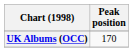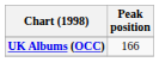 <table class="wikitable sortable plainrowheaders" style="text-align:center">
 <tr>
 <th scope="col">Chart (1998)</th>
 <th scope="col">Peak<br>position</th>
 </tr>
 <tr>
 </tr>
 <tr>
 <th scope="row"><a href='#'>UK Albums</a> (<a href='#'>OCC</a>)</th>
-<td>170</td>
+<td>166</td>
 </tr>
 <tr>
 </tr>
 </table>
